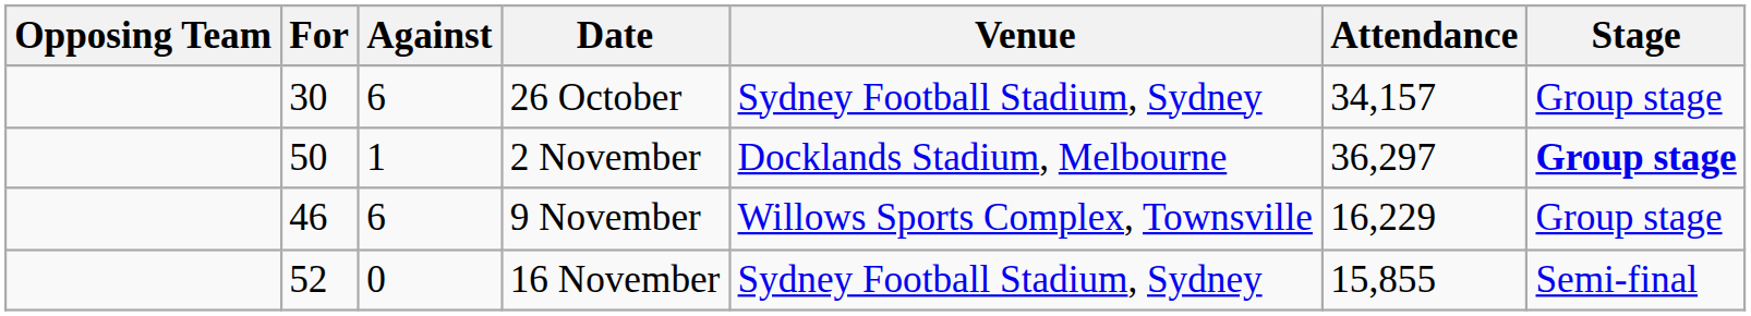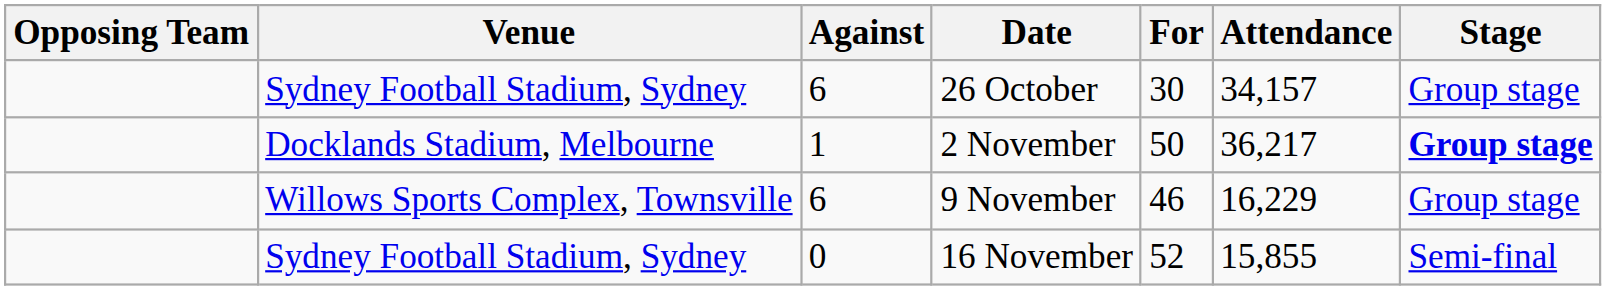 <table class="wikitable">
 <tr>
 <th>Opposing Team</th>
-<th>For</th>
+<th>Venue</th>
 <th>Against</th>
 <th>Date</th>
-<th>Venue</th>
+<th>For</th>
 <th>Attendance</th>
 <th>Stage</th>
 </tr>
 <tr>
 <td></td>
-<td>30</td>
+<td><a href='#'>Sydney Football Stadium</a>, <a href='#'>Sydney</a></td>
 <td>6</td>
 <td>26 October</td>
-<td><a href='#'>Sydney Football Stadium</a>, <a href='#'>Sydney</a></td>
+<td>30</td>
 <td>34,157</td>
 <td><a href='#'>Group stage</a></td>
 </tr>
 <tr>
 <td></td>
-<td>50</td>
+<td><a href='#'>Docklands Stadium</a>, <a href='#'>Melbourne</a></td>
 <td>1</td>
 <td>2 November</td>
-<td><a href='#'>Docklands Stadium</a>, <a href='#'>Melbourne</a></td>
-<td>36,297</td>
+<td>50</td>
+<td>36,217</td>
 <td><strong><a href='#'>Group stage</a></strong></td>
 </tr>
 <tr>
 <td></td>
-<td>46</td>
+<td><a href='#'>Willows Sports Complex</a>, <a href='#'>Townsville</a></td>
 <td>6</td>
 <td>9 November</td>
-<td><a href='#'>Willows Sports Complex</a>, <a href='#'>Townsville</a></td>
+<td>46</td>
 <td>16,229</td>
 <td><a href='#'>Group stage</a></td>
 </tr>
 <tr>
 <td></td>
-<td>52</td>
+<td><a href='#'>Sydney Football Stadium</a>, <a href='#'>Sydney</a></td>
 <td>0</td>
 <td>16 November</td>
-<td><a href='#'>Sydney Football Stadium</a>, <a href='#'>Sydney</a></td>
+<td>52</td>
 <td>15,855</td>
 <td><a href='#'>Semi-final</a></td>
 </tr>
 </table>
